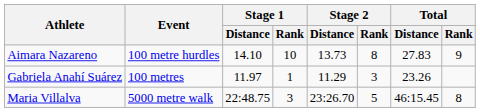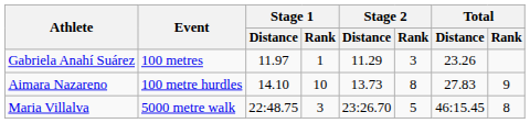 <table class="wikitable" style="text-align:center;font-size:90%">
 <tr>
 <th rowspan=2>Athlete</th>
 <th rowspan=2>Event</th>
 <th colspan=2>Stage 1</th>
 <th colspan=2>Stage 2</th>
 <th colspan=2>Total</th>
 </tr>
 <tr style="font-size:95%">
 <th>Distance</th>
 <th>Rank</th>
 <th>Distance</th>
 <th>Rank</th>
 <th>Distance</th>
 <th>Rank</th>
 </tr>
 <tr>
+<td align=left><a href='#'>Gabriela Anahí Suárez</a></td>
+<td align=left><a href='#'>100 metres</a></td>
+<td>11.97</td>
+<td>1</td>
+<td>11.29</td>
+<td>3</td>
+<td>23.26</td>
+<td></td>
+</tr>
+<tr>
 <td align=left><a href='#'>Aimara Nazareno</a></td>
 <td align=left><a href='#'>100 metre hurdles</a></td>
 <td>14.10</td>
 <td>10</td>
 <td>13.73</td>
 <td>8</td>
 <td>27.83</td>
 <td>9</td>
-</tr>
-<tr>
-<td align=left><a href='#'>Gabriela Anahí Suárez</a></td>
-<td align=left><a href='#'>100 metres</a></td>
-<td>11.97</td>
-<td>1</td>
-<td>11.29</td>
-<td>3</td>
-<td>23.26</td>
-<td></td>
 </tr>
 <tr>
 <td align=left><a href='#'>Maria Villalva</a></td>
 <td align=left><a href='#'>5000 metre walk</a></td>
 <td>22:48.75</td>
 <td>3</td>
 <td>23:26.70</td>
 <td>5</td>
 <td>46:15.45</td>
 <td>8</td>
 </tr>
 </table>
